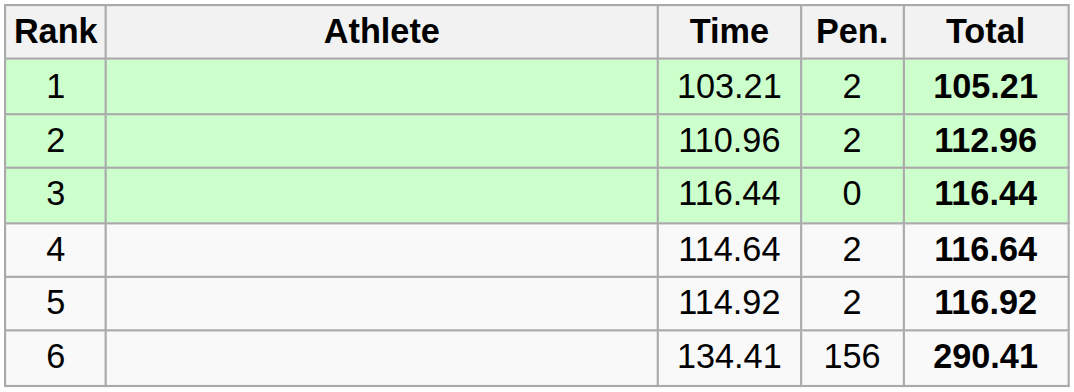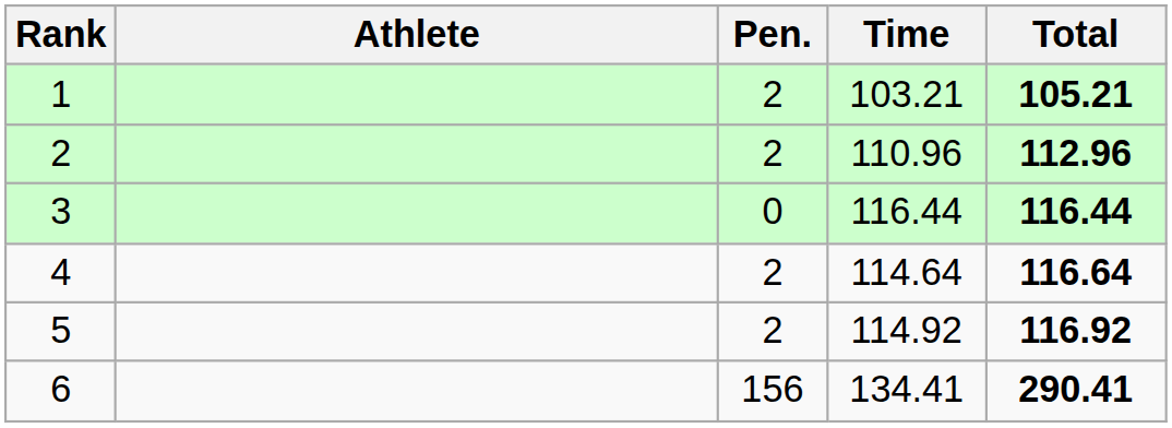 <table class=wikitable style="text-align:center">
 <tr>
 <th width=40>Rank</th>
 <th width=250>Athlete</th>
+<th width=40>Pen.</th>
 <th width=60>Time</th>
-<th width=40>Pen.</th>
 <th width=70>Total</th>
 </tr>
 <tr bgcolor="ccffcc">
 <td>1</td>
 <td align=left></td>
+<td>2</td>
 <td>103.21</td>
-<td>2</td>
 <td><strong>105.21</strong></td>
 </tr>
 <tr bgcolor="ccffcc">
 <td>2</td>
 <td align=left></td>
+<td>2</td>
 <td>110.96</td>
-<td>2</td>
 <td><strong>112.96</strong></td>
 </tr>
 <tr bgcolor="ccffcc">
 <td>3</td>
 <td align=left></td>
+<td>0</td>
 <td>116.44</td>
-<td>0</td>
 <td><strong>116.44</strong></td>
 </tr>
 <tr>
 <td>4</td>
 <td align=left></td>
+<td>2</td>
 <td>114.64</td>
-<td>2</td>
 <td><strong>116.64</strong></td>
 </tr>
 <tr>
 <td>5</td>
 <td align=left></td>
+<td>2</td>
 <td>114.92</td>
-<td>2</td>
 <td><strong>116.92</strong></td>
 </tr>
 <tr>
 <td>6</td>
 <td align=left></td>
+<td>156</td>
 <td>134.41</td>
-<td>156</td>
 <td><strong>290.41</strong></td>
 </tr>
 </table>
